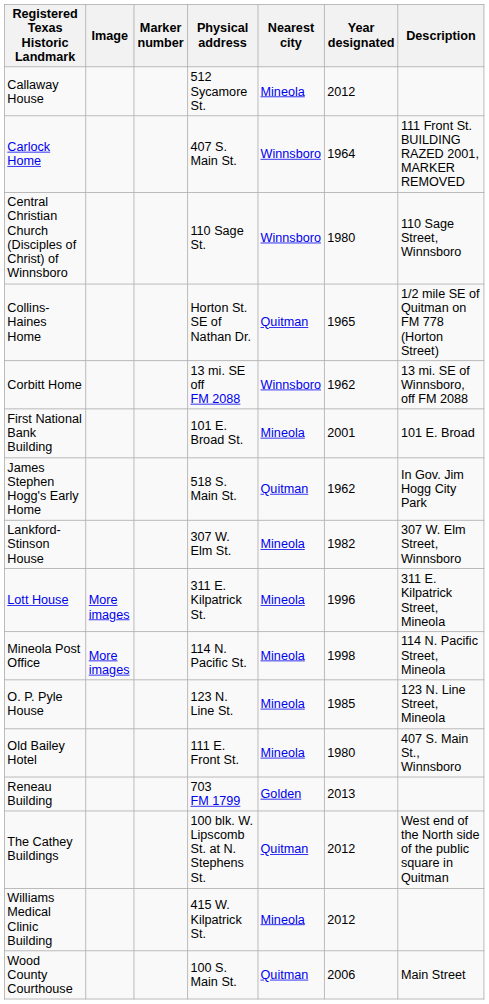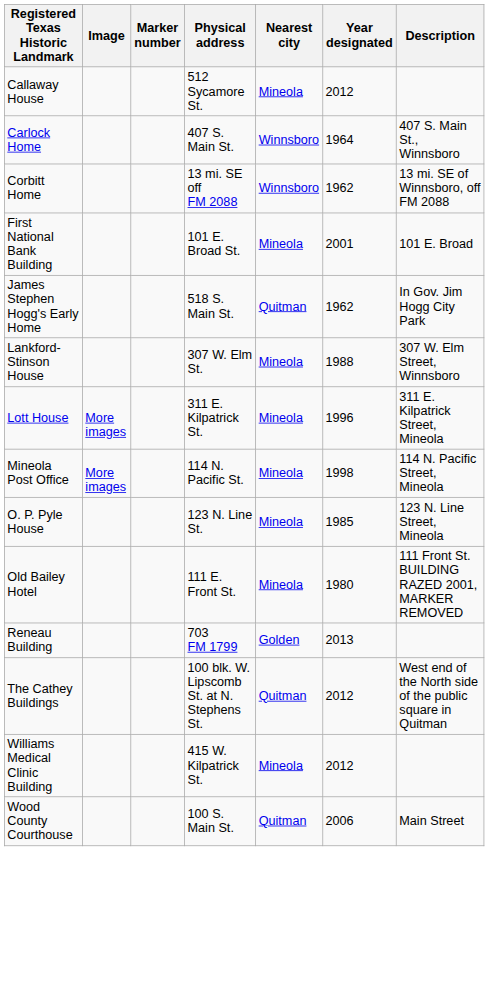 <table class="wikitable sortable">
 <tr>
 <th>Registered Texas Historic Landmark</th>
 <th>Image</th>
 <th>Marker number</th>
 <th>Physical address</th>
 <th>Nearest city</th>
 <th>Year designated</th>
 <th>Description</th>
 </tr>
 <tr>
 <td>Callaway House</td>
 <td></td>
 <td></td>
 <td>512 Sycamore St.<br></td>
 <td><a href='#'>Mineola</a></td>
 <td>2012</td>
 <td></td>
 </tr>
 <tr>
 <td><a href='#'>Carlock Home</a></td>
 <td></td>
 <td></td>
 <td>407 S. Main St.<br></td>
 <td><a href='#'>Winnsboro</a></td>
 <td>1964</td>
-<td>111 Front St. BUILDING RAZED 2001, MARKER REMOVED</td>
-</tr>
-<tr>
-<td>Central Christian Church (Disciples of Christ) of Winnsboro</td>
-<td></td>
-<td></td>
-<td>110 Sage St.<br></td>
-<td><a href='#'>Winnsboro</a></td>
-<td>1980</td>
-<td>110 Sage Street, Winnsboro</td>
-</tr>
-<tr>
-<td>Collins-Haines Home</td>
-<td></td>
-<td></td>
-<td>Horton St. SE of Nathan Dr.<br></td>
-<td><a href='#'>Quitman</a></td>
-<td>1965</td>
-<td>1/2 mile SE of Quitman on FM 778 (Horton Street)</td>
+<td>407 S. Main St., Winnsboro</td>
 </tr>
 <tr>
 <td>Corbitt Home</td>
 <td></td>
 <td></td>
 <td>13 mi. SE off <a href='#'>FM 2088</a> </td>
 <td><a href='#'>Winnsboro</a></td>
 <td>1962</td>
 <td>13 mi. SE of Winnsboro, off FM 2088</td>
 </tr>
 <tr>
 <td>First National Bank Building</td>
 <td></td>
 <td></td>
 <td>101 E. Broad St.<br></td>
 <td><a href='#'>Mineola</a></td>
 <td>2001</td>
 <td>101 E. Broad</td>
 </tr>
 <tr>
 <td>James Stephen Hogg's Early Home</td>
 <td></td>
 <td></td>
 <td>518 S. Main St.<br></td>
 <td><a href='#'>Quitman</a></td>
 <td>1962</td>
 <td>In Gov. Jim Hogg City Park</td>
 </tr>
 <tr>
 <td>Lankford-Stinson House</td>
 <td></td>
 <td></td>
 <td>307 W. Elm St.<br></td>
 <td><a href='#'>Mineola</a></td>
-<td>1982</td>
+<td>1988</td>
 <td>307 W. Elm Street, Winnsboro</td>
 </tr>
 <tr>
 <td><a href='#'>Lott House</a></td>
 <td><br> <a href='#'>More images</a></td>
 <td></td>
 <td>311 E. Kilpatrick St.<br></td>
 <td><a href='#'>Mineola</a></td>
 <td>1996</td>
 <td>311 E. Kilpatrick Street, Mineola</td>
 </tr>
 <tr>
 <td>Mineola Post Office</td>
 <td><br> <a href='#'>More images</a></td>
 <td></td>
 <td>114 N. Pacific St.<br></td>
 <td><a href='#'>Mineola</a></td>
 <td>1998</td>
 <td>114 N. Pacific Street, Mineola</td>
 </tr>
 <tr>
 <td>O. P. Pyle House</td>
 <td></td>
 <td></td>
 <td>123 N. Line St.<br></td>
 <td><a href='#'>Mineola</a></td>
 <td>1985</td>
 <td>123 N. Line Street, Mineola</td>
 </tr>
 <tr>
 <td>Old Bailey Hotel</td>
 <td></td>
 <td></td>
 <td>111 E. Front St.<br></td>
 <td><a href='#'>Mineola</a></td>
 <td>1980</td>
-<td>407 S. Main St., Winnsboro</td>
+<td>111 Front St. BUILDING RAZED 2001, MARKER REMOVED</td>
 </tr>
 <tr>
 <td>Reneau Building</td>
 <td></td>
 <td></td>
 <td>703 <a href='#'>FM 1799</a><br></td>
 <td><a href='#'>Golden</a></td>
 <td>2013</td>
 <td></td>
 </tr>
 <tr>
 <td>The Cathey Buildings</td>
 <td></td>
 <td></td>
 <td>100 blk. W. Lipscomb St. at N. Stephens St.<br></td>
 <td><a href='#'>Quitman</a></td>
 <td>2012</td>
 <td>West end of the North side of the public square in Quitman</td>
 </tr>
 <tr>
 <td>Williams Medical Clinic Building</td>
 <td></td>
 <td></td>
 <td>415 W. Kilpatrick St.<br></td>
 <td><a href='#'>Mineola</a></td>
 <td>2012</td>
 <td></td>
 </tr>
 <tr>
 <td>Wood County Courthouse</td>
 <td></td>
 <td></td>
 <td>100 S. Main St.<br></td>
 <td><a href='#'>Quitman</a></td>
 <td>2006</td>
 <td>Main Street</td>
 </tr>
 </table>
